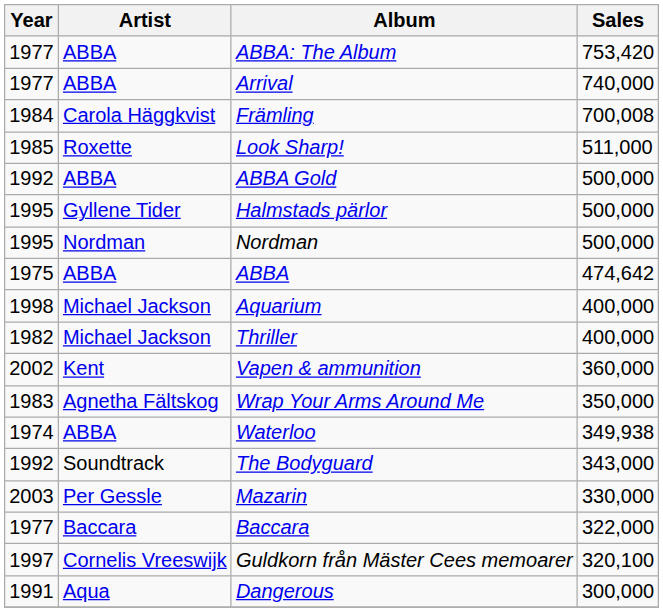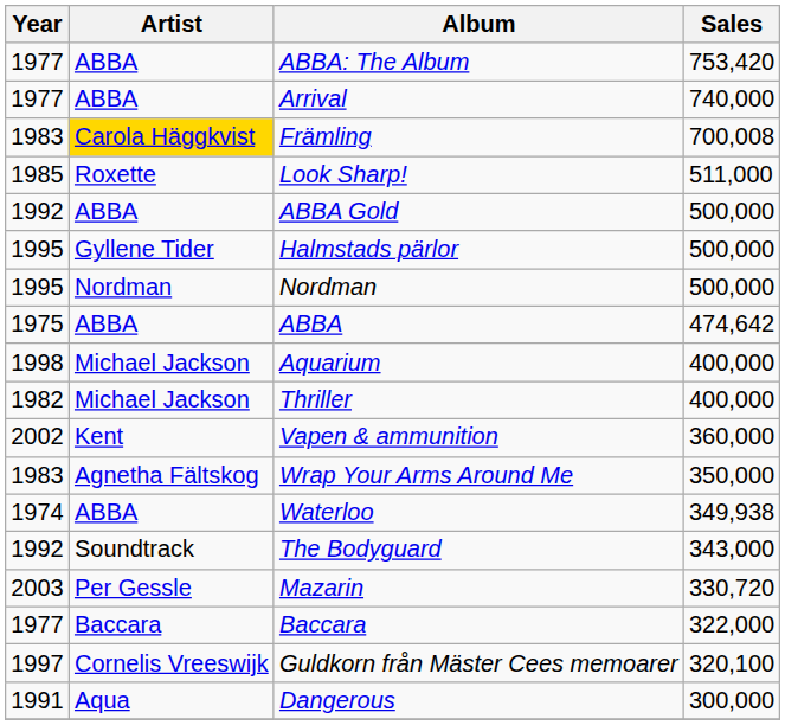 <table class="wikitable">
 <tr>
 <th>Year</th>
 <th>Artist</th>
 <th>Album</th>
 <th>Sales</th>
 </tr>
 <tr>
 <td>1977</td>
 <td><a href='#'>ABBA</a></td>
 <td><em><a href='#'>ABBA: The Album</a></em></td>
 <td>753,420</td>
 </tr>
 <tr>
 <td>1977</td>
 <td><a href='#'>ABBA</a></td>
 <td><em><a href='#'>Arrival</a></em></td>
 <td>740,000</td>
 </tr>
 <tr>
-<td>1984</td>
-<td><a href='#'>Carola Häggkvist</a></td>
+<td>1983</td>
+<td style="background: gold;"><a href='#'>Carola Häggkvist</a></td>
 <td><em><a href='#'>Främling</a></em></td>
 <td>700,008</td>
 </tr>
 <tr>
 <td>1985</td>
 <td><a href='#'>Roxette</a></td>
 <td><em><a href='#'>Look Sharp!</a></em></td>
 <td>511,000</td>
 </tr>
 <tr>
 <td>1992</td>
 <td><a href='#'>ABBA</a></td>
 <td><em><a href='#'>ABBA Gold</a></em></td>
 <td>500,000</td>
 </tr>
 <tr>
 <td>1995</td>
 <td><a href='#'>Gyllene Tider</a></td>
 <td><em><a href='#'>Halmstads pärlor</a></em></td>
 <td>500,000</td>
 </tr>
 <tr>
 <td>1995</td>
 <td><a href='#'>Nordman</a></td>
 <td><em>Nordman</em></td>
 <td>500,000</td>
 </tr>
 <tr>
 <td>1975</td>
 <td><a href='#'>ABBA</a></td>
 <td><em><a href='#'>ABBA</a></em></td>
 <td>474,642</td>
 </tr>
 <tr>
 <td>1998</td>
 <td><a href='#'>Michael Jackson</a></td>
 <td><em><a href='#'>Aquarium</a></em></td>
 <td>400,000</td>
 </tr>
 <tr>
 <td>1982</td>
 <td><a href='#'>Michael Jackson</a></td>
 <td><em><a href='#'>Thriller</a></em></td>
 <td>400,000</td>
 </tr>
 <tr>
 <td>2002</td>
 <td><a href='#'>Kent</a></td>
 <td><em><a href='#'>Vapen & ammunition</a></em></td>
 <td>360,000</td>
 </tr>
 <tr>
 <td>1983</td>
 <td><a href='#'>Agnetha Fältskog</a></td>
 <td><em><a href='#'>Wrap Your Arms Around Me</a></em></td>
 <td>350,000</td>
 </tr>
 <tr>
 <td>1974</td>
 <td><a href='#'>ABBA</a></td>
 <td><em><a href='#'>Waterloo</a></em></td>
 <td>349,938</td>
 </tr>
 <tr>
 <td>1992</td>
 <td>Soundtrack</td>
 <td><em><a href='#'>The Bodyguard</a></em></td>
 <td>343,000</td>
 </tr>
 <tr>
 <td>2003</td>
 <td><a href='#'>Per Gessle</a></td>
 <td><em><a href='#'>Mazarin</a></em></td>
-<td>330,000</td>
+<td>330,720</td>
 </tr>
 <tr>
 <td>1977</td>
 <td><a href='#'>Baccara</a></td>
 <td><em><a href='#'>Baccara</a></em></td>
 <td>322,000</td>
 </tr>
 <tr>
 <td>1997</td>
 <td><a href='#'>Cornelis Vreeswijk</a></td>
 <td><em>Guldkorn från Mäster Cees memoarer</em></td>
 <td>320,100</td>
 </tr>
 <tr>
 <td>1991</td>
 <td><a href='#'>Aqua</a></td>
 <td><em><a href='#'>Dangerous</a></em></td>
 <td>300,000</td>
 </tr>
 <tr>
 </tr>
 </table>
